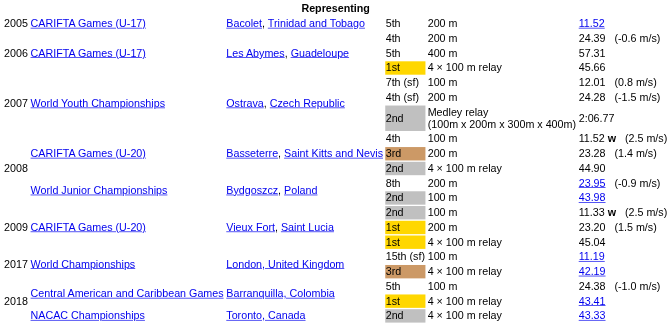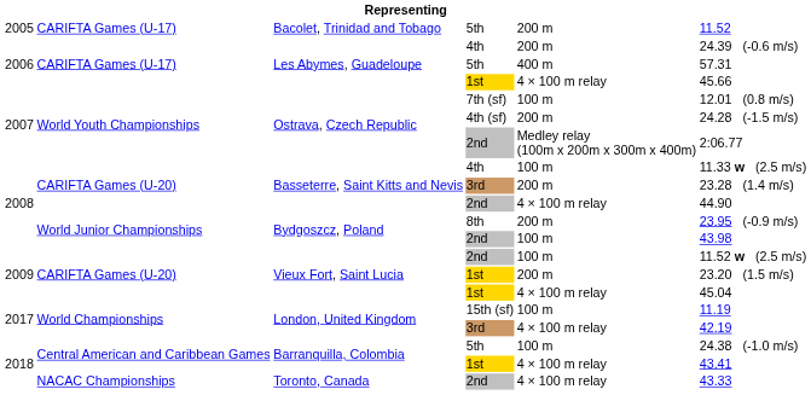 <table>
 <tr>
 <th colspan="6">Representing </th>
 </tr>
 <tr>
 <td>2005</td>
 <td><a href='#'>CARIFTA Games (U-17)</a></td>
 <td><a href='#'>Bacolet</a>, <a href='#'>Trinidad and Tobago</a></td>
 <td>5th</td>
 <td>200 m</td>
 <td><a href='#'>11.52</a></td>
 </tr>
 <tr>
 <td rowspan = "3">2006</td>
 <td rowspan = "3"><a href='#'>CARIFTA Games (U-17)</a></td>
 <td rowspan = "3"><a href='#'>Les Abymes</a>, <a href='#'>Guadeloupe</a></td>
 <td>4th</td>
 <td>200 m</td>
 <td>24.39    (-0.6 m/s)</td>
 </tr>
 <tr>
 <td>5th</td>
 <td>400 m</td>
 <td>57.31</td>
 </tr>
 <tr>
 <td bgcolor=gold>1st</td>
 <td>4 × 100 m relay</td>
 <td>45.66</td>
 </tr>
 <tr>
 <td rowspan = "3">2007</td>
 <td rowspan = "3"><a href='#'>World Youth Championships</a></td>
 <td rowspan = "3"><a href='#'>Ostrava</a>, <a href='#'>Czech Republic</a></td>
 <td>7th (sf)</td>
 <td>100 m</td>
 <td>12.01    (0.8 m/s)</td>
 </tr>
 <tr>
 <td>4th (sf)</td>
 <td>200 m</td>
 <td>24.28    (-1.5 m/s)</td>
 </tr>
 <tr>
 <td bgcolor=silver>2nd</td>
 <td>Medley relay <br> (100m x 200m x 300m x 400m)</td>
 <td>2:06.77</td>
 </tr>
 <tr>
 <td rowspan = "5">2008</td>
 <td rowspan = "3"><a href='#'>CARIFTA Games (U-20)</a></td>
 <td rowspan = "3"><a href='#'>Basseterre</a>, <a href='#'>Saint Kitts and Nevis</a></td>
 <td>4th</td>
 <td>100 m</td>
-<td>11.52 <strong>w</strong>   (2.5 m/s)</td>
+<td>11.33 <strong>w</strong>    (2.5 m/s)</td>
 </tr>
 <tr>
 <td bgcolor=cc9966>3rd</td>
 <td>200 m</td>
 <td>23.28    (1.4 m/s)</td>
 </tr>
 <tr>
 <td bgcolor=silver>2nd</td>
 <td>4 × 100 m relay</td>
 <td>44.90</td>
 </tr>
 <tr>
 <td rowspan = "2"><a href='#'>World Junior Championships</a></td>
 <td rowspan = "2"><a href='#'>Bydgoszcz</a>, <a href='#'>Poland</a></td>
 <td>8th</td>
 <td>200 m</td>
 <td><a href='#'>23.95</a>    (-0.9 m/s)</td>
 </tr>
 <tr>
 <td bgcolor=silver>2nd</td>
 <td>100 m</td>
 <td><a href='#'>43.98</a></td>
 </tr>
 <tr>
 <td rowspan = "3">2009</td>
 <td rowspan = "3"><a href='#'>CARIFTA Games (U-20)</a></td>
 <td rowspan = "3"><a href='#'>Vieux Fort</a>, <a href='#'>Saint Lucia</a></td>
 <td bgcolor=silver>2nd</td>
 <td>100 m</td>
-<td>11.33 <strong>w</strong>    (2.5 m/s)</td>
+<td>11.52 <strong>w</strong>   (2.5 m/s)</td>
 </tr>
 <tr>
 <td bgcolor=gold>1st</td>
 <td>200 m</td>
 <td>23.20     (1.5 m/s)</td>
 </tr>
 <tr>
 <td bgcolor=gold>1st</td>
 <td>4 × 100 m relay</td>
 <td>45.04</td>
 </tr>
 <tr>
 <td rowspan=2>2017</td>
 <td rowspan=2><a href='#'>World Championships</a></td>
 <td rowspan=2><a href='#'>London, United Kingdom</a></td>
 <td>15th (sf)</td>
 <td>100 m</td>
 <td><a href='#'>11.19</a></td>
 </tr>
 <tr>
 <td bgcolor=cc9966>3rd</td>
 <td>4 × 100 m relay</td>
 <td><a href='#'>42.19</a></td>
 </tr>
 <tr>
 <td rowspan=3>2018</td>
 <td rowspan=2><a href='#'>Central American and Caribbean Games</a></td>
 <td rowspan=2><a href='#'>Barranquilla, Colombia</a></td>
 <td>5th</td>
 <td>100 m</td>
 <td>24.38   (-1.0 m/s)</td>
 </tr>
 <tr>
 <td bgcolor=gold>1st</td>
 <td>4 × 100 m relay</td>
 <td><a href='#'>43.41</a></td>
 </tr>
 <tr>
 <td><a href='#'>NACAC Championships</a></td>
 <td><a href='#'>Toronto, Canada</a></td>
 <td bgcolor=silver>2nd</td>
 <td>4 × 100 m relay</td>
 <td><a href='#'>43.33</a></td>
 </tr>
 </table>
